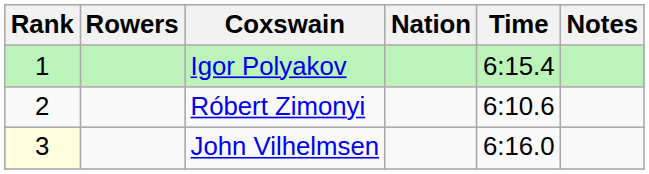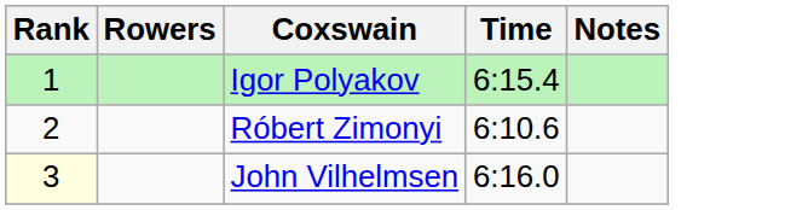 <table class="wikitable sortable" style="text-align:center">
 <tr>
 <th>Rank</th>
 <th>Rowers</th>
 <th>Coxswain</th>
-<th>Nation</th>
 <th>Time</th>
 <th>Notes</th>
 </tr>
 <tr bgcolor=bbf3bb>
 <td>1</td>
 <td></td>
 <td align=left><a href='#'>Igor Polyakov</a></td>
-<td align=left></td>
 <td>6:15.4</td>
 <td></td>
 </tr>
 <tr>
 <td>2</td>
 <td></td>
 <td align=left><a href='#'>Róbert Zimonyi</a></td>
-<td align=left></td>
 <td>6:10.6</td>
 <td></td>
 </tr>
 <tr>
 <td style="background: lightyellow;">3</td>
 <td></td>
 <td align=left><a href='#'>John Vilhelmsen</a></td>
-<td align=left></td>
 <td>6:16.0</td>
 <td></td>
 </tr>
 </table>
